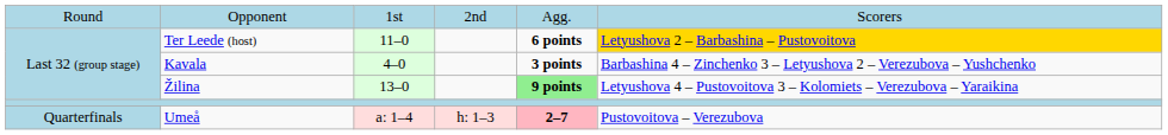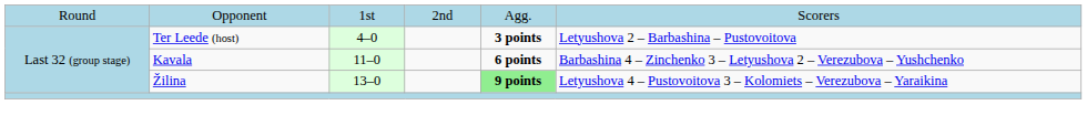 <table class="wikitable" style="text-align:center">
 <tr bgcolor=lightblue>
 <td width=160px>Round</td>
 <td width=200px>Opponent</td>
 <td width=80px>1st</td>
 <td width=80px>2nd</td>
 <td width=80px>Agg.</td>
 <td width=600px>Scorers</td>
 </tr>
 <tr>
 <td rowspan=3 bgcolor=lightblue>Last 32 <small>(group stage)</small></td>
 <td align=left> <a href='#'>Ter Leede</a> <small>(host)</small></td>
+<td bgcolor="#ddffdd">4–0</td>
+<td></td>
+<td><strong>3 points</strong></td>
+<td align=left><a href='#'>Letyushova</a> 2 – <a href='#'>Barbashina</a> – <a href='#'>Pustovoitova</a></td>
+</tr>
+<tr>
+<td align=left> <a href='#'>Kavala</a></td>
 <td bgcolor="#ddffdd">11–0</td>
 <td></td>
 <td><strong>6 points</strong></td>
-<td align=left style="background: gold;"><a href='#'>Letyushova</a> 2 – <a href='#'>Barbashina</a> – <a href='#'>Pustovoitova</a></td>
-</tr>
-<tr>
-<td align=left> <a href='#'>Kavala</a></td>
-<td bgcolor="#ddffdd">4–0</td>
-<td></td>
-<td><strong>3 points</strong></td>
 <td align=left><a href='#'>Barbashina</a> 4 – <a href='#'>Zinchenko</a> 3 – <a href='#'>Letyushova</a> 2 – <a href='#'>Verezubova</a> – <a href='#'>Yushchenko</a></td>
 </tr>
 <tr>
 <td align=left> <a href='#'>Žilina</a></td>
 <td bgcolor="#ddffdd">13–0</td>
 <td></td>
 <td bgcolor=lightgreen><strong>9 points</strong></td>
 <td align=left><a href='#'>Letyushova</a> 4 – <a href='#'>Pustovoitova</a> 3 – <a href='#'>Kolomiets</a> – <a href='#'>Verezubova</a> – <a href='#'>Yaraikina</a></td>
 </tr>
 <tr bgcolor=lightblue>
 <td colspan=6></td>
 </tr>
-<tr>
-<td bgcolor=lightblue>Quarterfinals</td>
-<td align=left> <a href='#'>Umeå</a></td>
-<td bgcolor="#ffdddd">a: 1–4</td>
-<td bgcolor="#ffdddd">h: 1–3</td>
-<td bgcolor=lightpink><strong>2–7</strong></td>
-<td align=left><a href='#'>Pustovoitova</a> – <a href='#'>Verezubova</a></td>
-</tr>
 </table>
